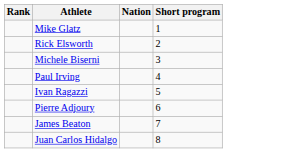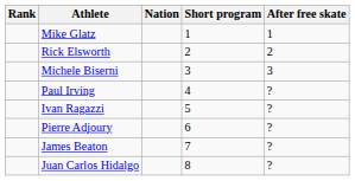 <table class="wikitable sortable" style="text-align:left">
 <tr>
 <th scope=col>Rank</th>
 <th scope=col>Athlete</th>
 <th scope=col>Nation</th>
 <th scope=col>Short program</th>
+<th scope=col>After free skate</th>
 </tr>
 <tr>
 <td></td>
 <td align=left><a href='#'>Mike Glatz</a></td>
 <td></td>
+<td>1</td>
 <td>1</td>
 </tr>
 <tr>
 <td></td>
 <td align=left><a href='#'>Rick Elsworth</a></td>
 <td></td>
 <td>2</td>
+<td>2</td>
 </tr>
 <tr>
 <td></td>
 <td align=left><a href='#'>Michele Biserni</a></td>
 <td></td>
+<td>3</td>
 <td>3</td>
 </tr>
 <tr>
 <td></td>
 <td align=left><a href='#'>Paul Irving</a></td>
 <td></td>
 <td>4</td>
+<td>?</td>
 </tr>
 <tr>
 <td></td>
 <td align=left><a href='#'>Ivan Ragazzi</a></td>
 <td></td>
 <td>5</td>
+<td>?</td>
 </tr>
 <tr>
 <td></td>
 <td align=left><a href='#'>Pierre Adjoury</a></td>
 <td></td>
 <td>6</td>
+<td>?</td>
 </tr>
 <tr>
 <td></td>
 <td align=left><a href='#'>James Beaton</a></td>
 <td></td>
 <td>7</td>
+<td>?</td>
 </tr>
 <tr>
 <td></td>
 <td align=left><a href='#'>Juan Carlos Hidalgo</a></td>
 <td></td>
 <td>8</td>
+<td>?</td>
 </tr>
 </table>
